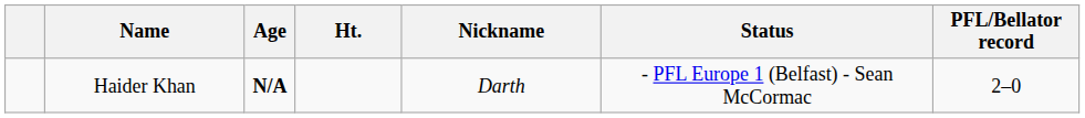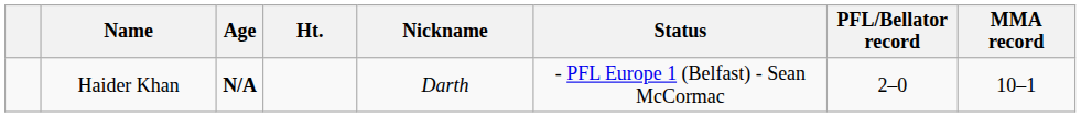 <table class="wikitable sortable" style="text-align:center;">
 <tr>
 <th width=3%></th>
 <th width=15%>Name</th>
 <th width=3%>Age</th>
 <th width=8%>Ht.</th>
 <th width="15%">Nickname</th>
 <th width=25%>Status</th>
 <th width="10%">PFL/Bellator record</th>
+<th width=10%>MMA record</th>
 </tr>
 <tr>
 <td></td>
 <td>Haider Khan</td>
 <td><strong>N/A</strong></td>
 <td></td>
 <td><em>Darth</em></td>
 <td> - <a href='#'>PFL Europe 1</a> (Belfast) - Sean McCormac</td>
 <td>2–0</td>
+<td>10–1</td>
 </tr>
 </table>
